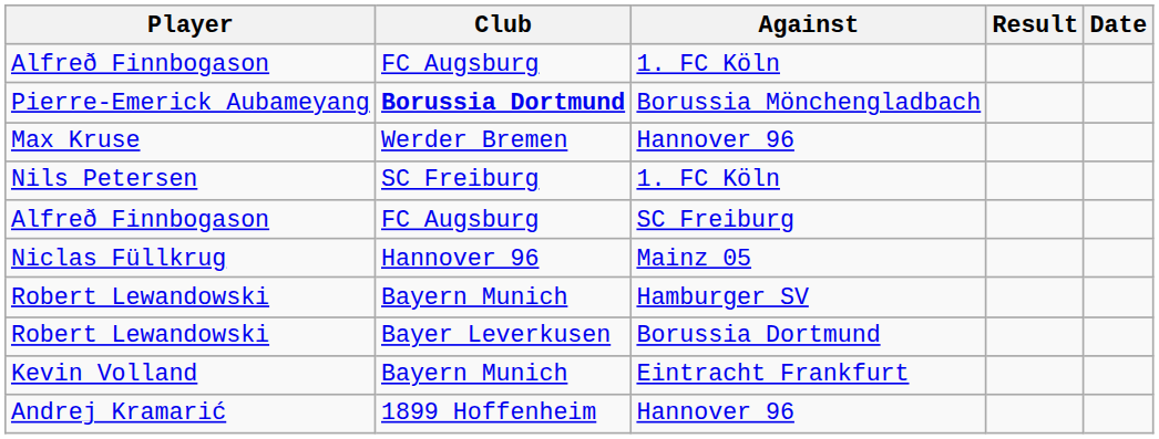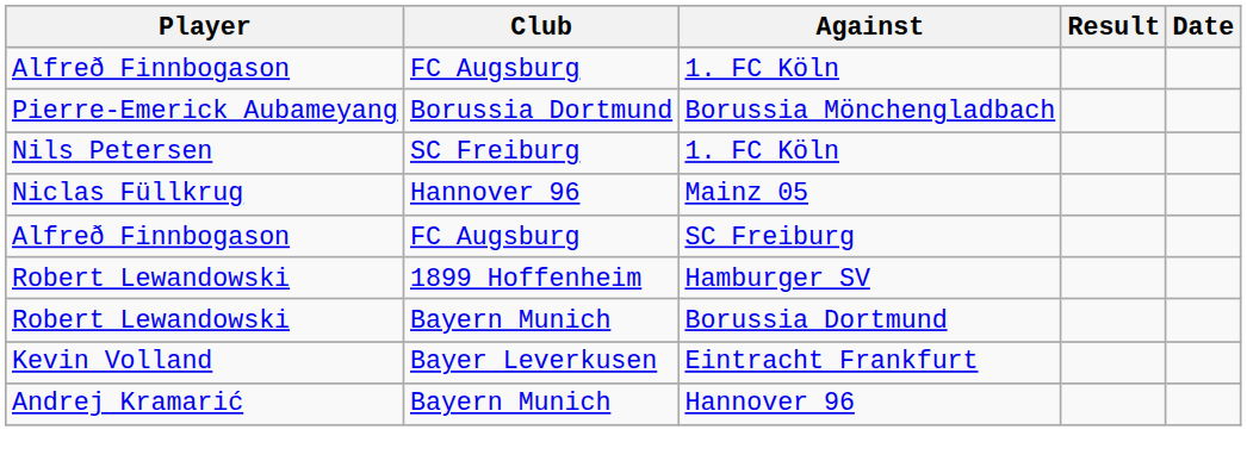 <table class="wikitable">
 <tr>
 <th>Player</th>
 <th>Club</th>
 <th>Against</th>
 <th align="center">Result</th>
 <th>Date</th>
 </tr>
 <tr>
 <td> <a href='#'>Alfreð Finnbogason</a></td>
 <td><a href='#'>FC Augsburg</a></td>
 <td><a href='#'>1. FC Köln</a></td>
 <td align="center"></td>
 <td></td>
 </tr>
 <tr>
 <td> <a href='#'>Pierre-Emerick Aubameyang</a></td>
-<td><strong><a href='#'>Borussia Dortmund</a></strong></td>
+<td><a href='#'>Borussia Dortmund</a></td>
 <td><a href='#'>Borussia Mönchengladbach</a></td>
-<td align="center"></td>
-<td></td>
-</tr>
-<tr>
-<td> <a href='#'>Max Kruse</a></td>
-<td><a href='#'>Werder Bremen</a></td>
-<td><a href='#'>Hannover 96</a></td>
 <td align="center"></td>
 <td></td>
 </tr>
 <tr>
 <td> <a href='#'>Nils Petersen</a></td>
 <td><a href='#'>SC Freiburg</a></td>
 <td><a href='#'>1. FC Köln</a></td>
 <td align="center"></td>
 <td></td>
 </tr>
 <tr>
+<td> <a href='#'>Niclas Füllkrug</a></td>
+<td><a href='#'>Hannover 96</a></td>
+<td><a href='#'>Mainz 05</a></td>
+<td align="center"></td>
+<td></td>
+</tr>
+<tr>
 <td> <a href='#'>Alfreð Finnbogason</a></td>
 <td><a href='#'>FC Augsburg</a></td>
 <td><a href='#'>SC Freiburg</a></td>
 <td align="center"></td>
 <td></td>
 </tr>
 <tr>
-<td> <a href='#'>Niclas Füllkrug</a></td>
-<td><a href='#'>Hannover 96</a></td>
-<td><a href='#'>Mainz 05</a></td>
+<td> <a href='#'>Robert Lewandowski</a></td>
+<td><a href='#'>1899 Hoffenheim</a></td>
+<td><a href='#'>Hamburger SV</a></td>
 <td align="center"></td>
 <td></td>
 </tr>
 <tr>
 <td> <a href='#'>Robert Lewandowski</a></td>
 <td><a href='#'>Bayern Munich</a></td>
-<td><a href='#'>Hamburger SV</a></td>
-<td align="center"></td>
-<td></td>
-</tr>
-<tr>
-<td> <a href='#'>Robert Lewandowski</a></td>
-<td><a href='#'>Bayer Leverkusen</a></td>
 <td><a href='#'>Borussia Dortmund</a></td>
 <td align="center"></td>
 <td></td>
 </tr>
 <tr>
 <td> <a href='#'>Kevin Volland</a></td>
-<td><a href='#'>Bayern Munich</a></td>
+<td><a href='#'>Bayer Leverkusen</a></td>
 <td><a href='#'>Eintracht Frankfurt</a></td>
 <td align="center"></td>
 <td></td>
 </tr>
 <tr>
 <td> <a href='#'>Andrej Kramarić</a></td>
-<td><a href='#'>1899 Hoffenheim</a></td>
+<td><a href='#'>Bayern Munich</a></td>
 <td><a href='#'>Hannover 96</a></td>
 <td align="center"></td>
 <td></td>
 </tr>
 </table>
